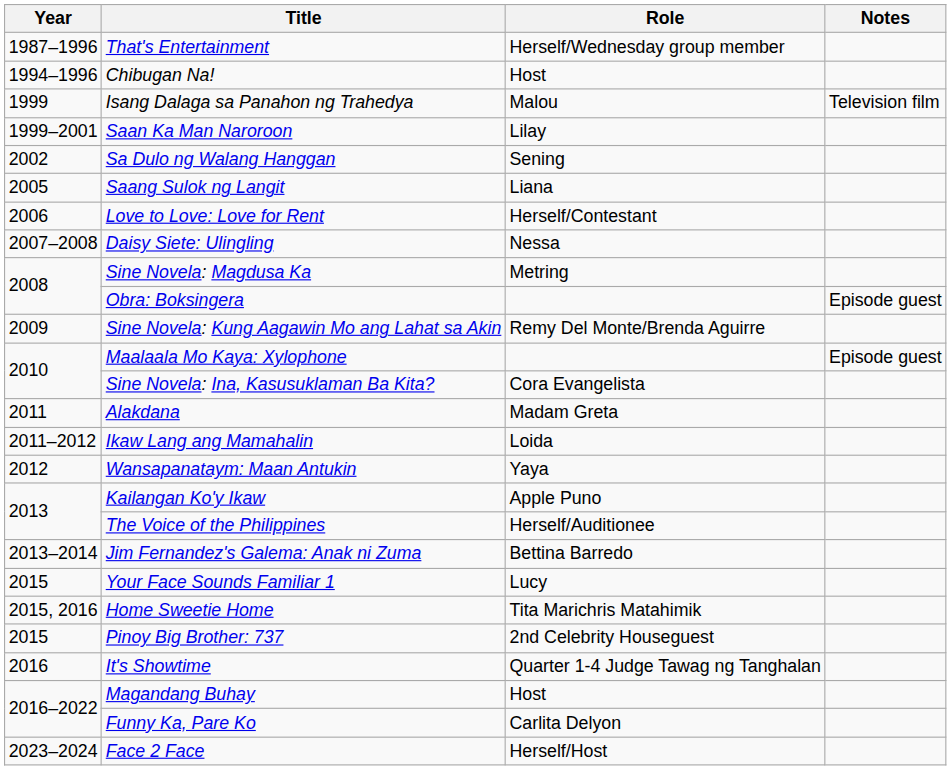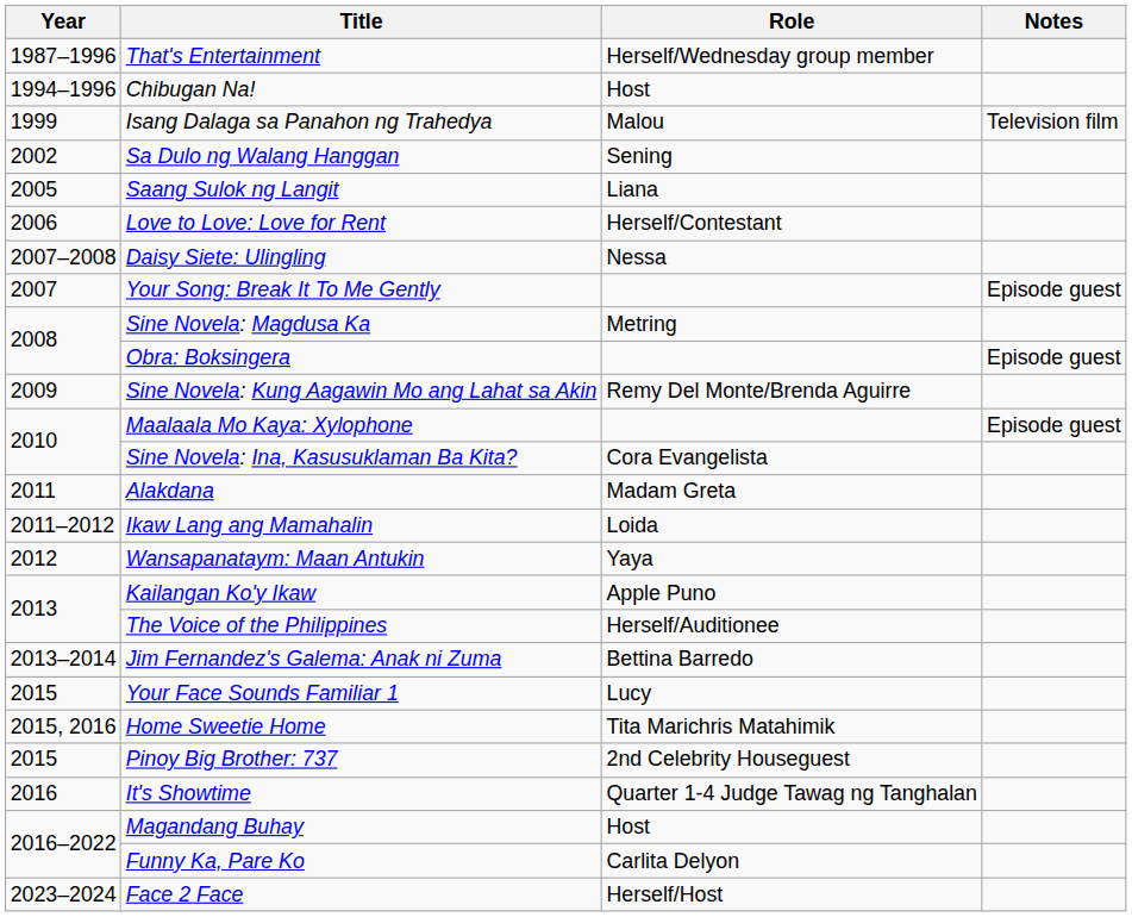 <table class="wikitable">
 <tr>
 <th>Year</th>
 <th>Title</th>
 <th>Role</th>
 <th>Notes</th>
 </tr>
 <tr>
 <td>1987–1996</td>
 <td><em><a href='#'>That's Entertainment</a></em></td>
 <td>Herself/Wednesday group member</td>
 <td></td>
 </tr>
 <tr>
 <td>1994–1996</td>
 <td><em>Chibugan Na!</em></td>
 <td>Host</td>
 <td></td>
 </tr>
 <tr>
 <td>1999</td>
 <td><em>Isang Dalaga sa Panahon ng Trahedya</em></td>
 <td>Malou</td>
 <td>Television film</td>
 </tr>
 <tr>
-<td>1999–2001</td>
-<td><em><a href='#'>Saan Ka Man Naroroon</a></em></td>
-<td>Lilay</td>
-<td></td>
-</tr>
-<tr>
 <td>2002</td>
 <td><em><a href='#'>Sa Dulo ng Walang Hanggan</a></em></td>
 <td>Sening</td>
 <td></td>
 </tr>
 <tr>
 <td>2005</td>
 <td><em><a href='#'>Saang Sulok ng Langit</a></em></td>
 <td>Liana</td>
 <td></td>
 </tr>
 <tr>
 <td>2006</td>
 <td><em><a href='#'>Love to Love: Love for Rent</a></em></td>
 <td>Herself/Contestant</td>
 <td></td>
 </tr>
 <tr>
 <td>2007–2008</td>
 <td><em><a href='#'>Daisy Siete: Ulingling</a></em></td>
 <td>Nessa</td>
 <td></td>
+</tr>
+<tr>
+<td>2007</td>
+<td><em><a href='#'>Your Song: Break It To Me Gently</a></em></td>
+<td></td>
+<td>Episode guest</td>
 </tr>
 <tr>
 <td rowspan="2">2008</td>
 <td><em><a href='#'>Sine Novela</a>: <a href='#'>Magdusa Ka</a></em></td>
 <td>Metring</td>
 <td></td>
 </tr>
 <tr>
 <td><em><a href='#'>Obra: Boksingera</a></em></td>
 <td></td>
 <td>Episode guest</td>
 </tr>
 <tr>
 <td>2009</td>
 <td><em><a href='#'>Sine Novela</a>: <a href='#'>Kung Aagawin Mo ang Lahat sa Akin</a></em></td>
 <td>Remy Del Monte/Brenda Aguirre</td>
 <td></td>
 </tr>
 <tr>
 <td rowspan="2">2010</td>
 <td><em><a href='#'>Maalaala Mo Kaya: Xylophone</a></em></td>
 <td></td>
 <td>Episode guest</td>
 </tr>
 <tr>
 <td><em><a href='#'>Sine Novela</a>: <a href='#'>Ina, Kasusuklaman Ba Kita?</a></em></td>
 <td>Cora Evangelista</td>
 <td></td>
 </tr>
 <tr>
 <td>2011</td>
 <td><em><a href='#'>Alakdana</a></em></td>
 <td>Madam Greta</td>
 <td></td>
 </tr>
 <tr>
 <td>2011–2012</td>
 <td><em><a href='#'>Ikaw Lang ang Mamahalin</a></em></td>
 <td>Loida</td>
 <td></td>
 </tr>
 <tr>
 <td>2012</td>
 <td><em><a href='#'>Wansapanataym: Maan Antukin</a></em></td>
 <td>Yaya</td>
 <td></td>
 </tr>
 <tr>
 <td rowspan="2">2013</td>
 <td><em><a href='#'>Kailangan Ko'y Ikaw</a></em></td>
 <td>Apple Puno</td>
 <td></td>
 </tr>
 <tr>
 <td><em><a href='#'>The Voice of the Philippines</a></em></td>
 <td>Herself/Auditionee</td>
 <td></td>
 </tr>
 <tr>
 <td>2013–2014</td>
 <td><em><a href='#'>Jim Fernandez's Galema: Anak ni Zuma</a></em></td>
 <td>Bettina Barredo</td>
 <td></td>
 </tr>
 <tr>
 <td>2015</td>
 <td><em><a href='#'>Your Face Sounds Familiar 1</a></em></td>
 <td>Lucy</td>
 <td></td>
 </tr>
 <tr>
 <td>2015, 2016</td>
 <td><em><a href='#'>Home Sweetie Home</a></em></td>
 <td>Tita Marichris Matahimik</td>
 <td></td>
 </tr>
 <tr>
 <td>2015</td>
 <td><em><a href='#'>Pinoy Big Brother: 737</a></em></td>
 <td>2nd Celebrity Houseguest</td>
 <td></td>
 </tr>
 <tr>
 <td>2016</td>
 <td><em><a href='#'>It's Showtime</a></em></td>
 <td>Quarter 1-4 Judge Tawag ng Tanghalan</td>
 <td></td>
 </tr>
 <tr>
 <td rowspan="2">2016–2022</td>
 <td><em><a href='#'>Magandang Buhay</a></em></td>
 <td>Host</td>
 <td></td>
 </tr>
 <tr>
 <td><em><a href='#'>Funny Ka, Pare Ko</a></em></td>
 <td>Carlita Delyon</td>
 <td></td>
 </tr>
 <tr>
 <td>2023–2024</td>
 <td><em><a href='#'>Face 2 Face</a></em></td>
 <td>Herself/Host</td>
 <td></td>
 </tr>
 </table>
